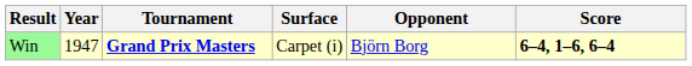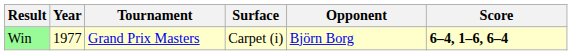 <table class="sortable wikitable" style=font-size:100%>
 <tr>
 <th>Result</th>
 <th width=30>Year</th>
 <th width=150>Tournament</th>
 <th>Surface</th>
 <th width=150>Opponent</th>
 <th width=150 class="unsortable">Score</th>
 </tr>
 <tr style="background:#ffc;">
 <td bgcolor=98FB98>Win</td>
-<td>1947</td>
-<td><strong><a href='#'>Grand Prix Masters</a></strong></td>
+<td>1977</td>
+<td><a href='#'>Grand Prix Masters</a></td>
 <td>Carpet (i)</td>
 <td> <a href='#'>Björn Borg</a></td>
 <td><strong>6–4, 1–6, 6–4</strong></td>
 </tr>
 </table>
